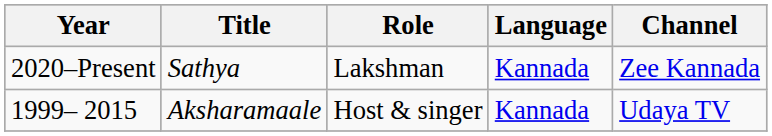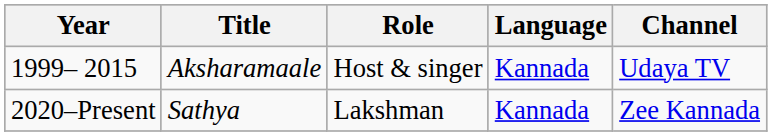 <table class="wikitable">
 <tr>
 <th>Year</th>
 <th>Title</th>
 <th>Role</th>
 <th>Language</th>
 <th>Channel</th>
 </tr>
 <tr>
+<td>1999– 2015</td>
+<td><em>Aksharamaale</em></td>
+<td>Host & singer</td>
+<td><a href='#'>Kannada</a></td>
+<td><a href='#'>Udaya TV</a></td>
+</tr>
+<tr>
 <td>2020–Present</td>
 <td><em>Sathya</em></td>
 <td>Lakshman</td>
 <td><a href='#'>Kannada</a></td>
 <td><a href='#'>Zee Kannada</a></td>
 </tr>
-<tr>
-<td>1999– 2015</td>
-<td><em>Aksharamaale</em></td>
-<td>Host & singer</td>
-<td><a href='#'>Kannada</a></td>
-<td><a href='#'>Udaya TV</a></td>
-</tr>
 </table>
